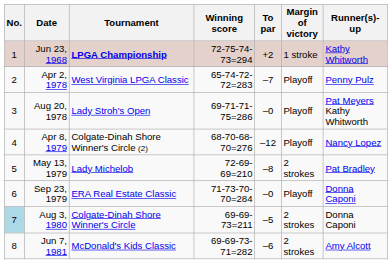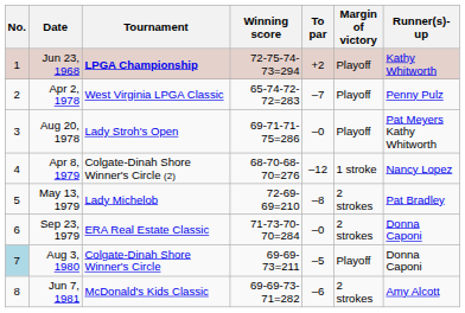 <table class="wikitable" style="font-size:95%;">
 <tr>
 <th>No.</th>
 <th>Date</th>
 <th>Tournament</th>
 <th>Winning score</th>
 <th>To par</th>
 <th>Margin<br>of victory</th>
 <th>Runner(s)-up</th>
 </tr>
 <tr style="background:#e5d1cb;">
 <td align=center>1</td>
 <td align=right>Jun 23, <a href='#'>1968</a></td>
 <td><strong><a href='#'>LPGA Championship</a></strong></td>
 <td align=right>72-75-74-73=294</td>
 <td align=center>+2</td>
-<td>1 stroke</td>
+<td>Playoff</td>
 <td> <a href='#'>Kathy Whitworth</a></td>
 </tr>
 <tr>
 <td align=center>2</td>
 <td align=right>Apr 2, <a href='#'>1978</a></td>
 <td><a href='#'>West Virginia LPGA Classic</a></td>
 <td align=right>65-74-72-72=283</td>
 <td align=center>–7</td>
 <td>Playoff</td>
 <td> <a href='#'>Penny Pulz</a></td>
 </tr>
 <tr>
 <td align=center>3</td>
 <td align=right>Aug 20, 1978</td>
 <td><a href='#'>Lady Stroh's Open</a></td>
 <td align=right>69-71-71-75=286</td>
 <td align=center>–0</td>
 <td>Playoff</td>
 <td> <a href='#'>Pat Meyers</a><br> Kathy Whitworth</td>
 </tr>
 <tr>
 <td align=center>4</td>
 <td align=right>Apr 8, <a href='#'>1979</a></td>
 <td>Colgate-Dinah Shore Winner's Circle <small>(2)</small></td>
 <td align=right>68-70-68-70=276</td>
 <td align=center>–12</td>
-<td>Playoff</td>
+<td>1 stroke</td>
 <td> <a href='#'>Nancy Lopez</a></td>
 </tr>
 <tr>
 <td align=center>5</td>
 <td align=right>May 13, 1979</td>
 <td><a href='#'>Lady Michelob</a></td>
 <td align=right>72-69-69=210</td>
 <td align=center>–8</td>
 <td>2 strokes</td>
 <td> <a href='#'>Pat Bradley</a></td>
 </tr>
 <tr>
 <td align=center>6</td>
 <td align=right>Sep 23, 1979</td>
 <td><a href='#'>ERA Real Estate Classic</a></td>
 <td align=right>71-73-70-70=284</td>
 <td align=center>–0</td>
-<td>Playoff</td>
+<td>2 strokes</td>
 <td> <a href='#'>Donna Caponi</a></td>
 </tr>
 <tr>
 <td align=center style="background: lightblue;">7</td>
 <td align=right>Aug 3, <a href='#'>1980</a></td>
 <td><a href='#'>Colgate-Dinah Shore Winner's Circle</a></td>
 <td align=right>69-69-73=211</td>
 <td align=center>–5</td>
-<td>2 strokes</td>
+<td>Playoff</td>
 <td> Donna Caponi</td>
 </tr>
 <tr>
 <td align=center>8</td>
 <td align=right>Jun 7, <a href='#'>1981</a></td>
 <td><a href='#'>McDonald's Kids Classic</a></td>
 <td align=right>69-69-73-71=282</td>
 <td align=center>–6</td>
 <td>2 strokes</td>
 <td> <a href='#'>Amy Alcott</a></td>
 </tr>
 </table>
